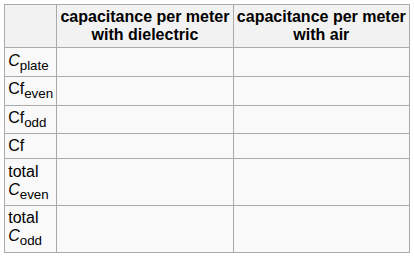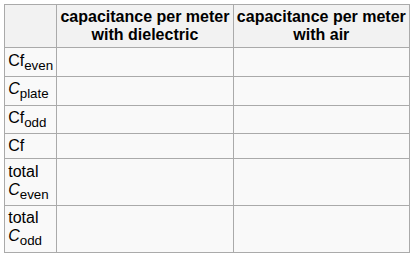 <table class="wikitable">
 <tr>
 <th></th>
 <th>capacitance per meter<br>with dielectric</th>
 <th>capacitance per meter<br>with air</th>
 </tr>
 <tr>
-<td><em>C</em><sub>plate</sub></td>
+<td>Cf<sub>even</sub></td>
 <td></td>
 <td></td>
 </tr>
 <tr>
-<td>Cf<sub>even</sub></td>
+<td><em>C</em><sub>plate</sub></td>
 <td></td>
 <td></td>
 </tr>
 <tr>
 <td>Cf<sub>odd</sub></td>
 <td></td>
 <td></td>
 </tr>
 <tr>
 <td>Cf</td>
 <td></td>
 <td></td>
 </tr>
 <tr>
 <td>total<br><em>C</em><sub>even</sub></td>
 <td></td>
 <td></td>
 </tr>
 <tr>
 <td>total<br><em>C</em><sub>odd</sub></td>
 <td></td>
 <td></td>
 </tr>
 </table>
